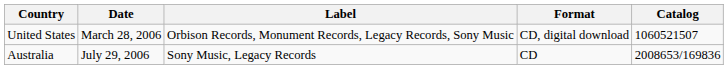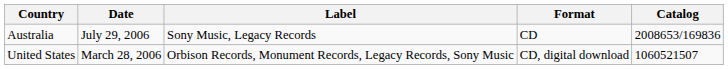 <table class="wikitable">
 <tr>
 <th>Country</th>
 <th>Date</th>
 <th>Label</th>
 <th>Format</th>
 <th>Catalog</th>
 </tr>
 <tr>
+<td>Australia</td>
+<td>July 29, 2006</td>
+<td>Sony Music, Legacy Records</td>
+<td>CD</td>
+<td>2008653/169836</td>
+</tr>
+<tr>
 <td>United States</td>
 <td>March 28, 2006</td>
 <td>Orbison Records, Monument Records, Legacy Records, Sony Music</td>
 <td>CD, digital download</td>
 <td>1060521507</td>
 </tr>
-<tr>
-<td>Australia</td>
-<td>July 29, 2006</td>
-<td>Sony Music, Legacy Records</td>
-<td>CD</td>
-<td>2008653/169836</td>
-</tr>
 </table>
